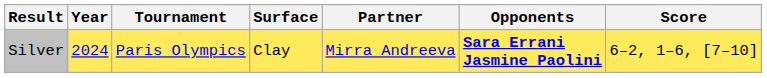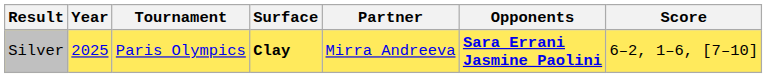 <table class="wikitable">
 <tr>
 <th>Result</th>
 <th>Year</th>
 <th>Tournament</th>
 <th>Surface</th>
 <th>Partner</th>
 <th>Opponents</th>
 <th class=unsortable>Score</th>
 </tr>
 <tr bgcolor=FFEA5C>
 <td bgcolor=silver>Silver</td>
-<td><a href='#'>2024</a></td>
+<td><a href='#'>2025</a></td>
 <td><a href='#'>Paris Olympics</a></td>
-<td>Clay</td>
+<td><strong>Clay</strong></td>
 <td> <a href='#'>Mirra Andreeva</a></td>
 <td><strong> <a href='#'>Sara Errani</a> <br>  <a href='#'>Jasmine Paolini</a></strong></td>
 <td>6–2, 1–6, [7–10]</td>
 </tr>
 </table>
